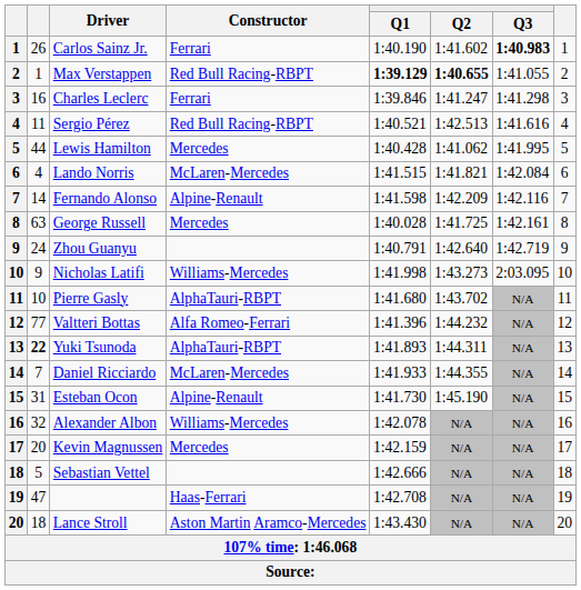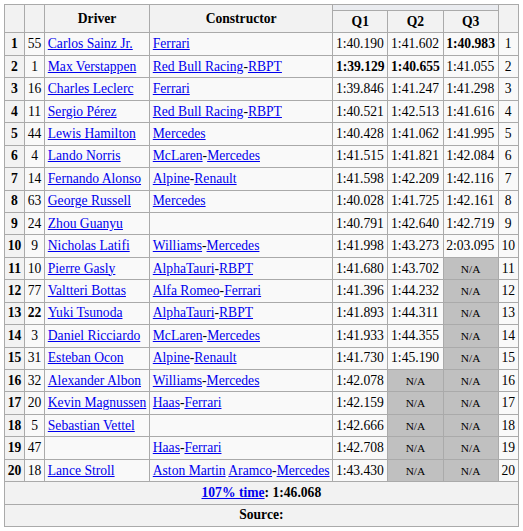 <table class="wikitable sortable" style="font-size: 85%;">
 <tr>
 <th rowspan="2"></th>
 <th rowspan="2"></th>
 <th rowspan="2">Driver</th>
 <th rowspan="2">Constructor</th>
 <th colspan="3" style="background:#eaecf0; text-align:center;"></th>
 <th rowspan="2"></th>
 </tr>
 <tr>
 <th scope="col">Q1</th>
 <th scope="col">Q2</th>
 <th scope="col">Q3</th>
 </tr>
 <tr>
 <th scope="row">1</th>
-<td align="center">26</td>
+<td align="center">55</td>
 <td data-sort-value="sai"> <a href='#'>Carlos Sainz Jr.</a></td>
 <td><a href='#'>Ferrari</a></td>
 <td>1:40.190</td>
 <td>1:41.602</td>
 <td><strong>1:40.983</strong></td>
 <td align="center">1</td>
 </tr>
 <tr>
 <th scope="row">2</th>
 <td align="center">1</td>
 <td data-sort-value="ver"> <a href='#'>Max Verstappen</a></td>
 <td><a href='#'>Red Bull Racing</a>-<a href='#'>RBPT</a></td>
 <td><strong>1:39.129</strong></td>
 <td><strong>1:40.655</strong></td>
 <td>1:41.055</td>
 <td align="center">2</td>
 </tr>
 <tr>
 <th scope="row">3</th>
 <td align="center">16</td>
 <td data-sort-value="lec"> <a href='#'>Charles Leclerc</a></td>
 <td><a href='#'>Ferrari</a></td>
 <td>1:39.846</td>
 <td>1:41.247</td>
 <td>1:41.298</td>
 <td align="center">3</td>
 </tr>
 <tr>
 <th scope="row">4</th>
 <td align="center">11</td>
 <td data-sort-value="per"> <a href='#'>Sergio Pérez</a></td>
 <td><a href='#'>Red Bull Racing</a>-<a href='#'>RBPT</a></td>
 <td>1:40.521</td>
 <td>1:42.513</td>
 <td>1:41.616</td>
 <td align="center">4</td>
 </tr>
 <tr>
 <th scope="row">5</th>
 <td align="center">44</td>
 <td data-sort-value="ham"> <a href='#'>Lewis Hamilton</a></td>
 <td><a href='#'>Mercedes</a></td>
 <td>1:40.428</td>
 <td>1:41.062</td>
 <td>1:41.995</td>
 <td align="center">5</td>
 </tr>
 <tr>
 <th scope="row">6</th>
 <td align="center">4</td>
 <td data-sort-value="nor"> <a href='#'>Lando Norris</a></td>
 <td><a href='#'>McLaren</a>-<a href='#'>Mercedes</a></td>
 <td>1:41.515</td>
 <td>1:41.821</td>
 <td>1:42.084</td>
 <td align="center">6</td>
 </tr>
 <tr>
 <th scope="row">7</th>
 <td align="center">14</td>
 <td data-sort-value="alo"> <a href='#'>Fernando Alonso</a></td>
 <td><a href='#'>Alpine</a>-<a href='#'>Renault</a></td>
 <td>1:41.598</td>
 <td>1:42.209</td>
 <td>1:42.116</td>
 <td align="center">7</td>
 </tr>
 <tr>
 <th scope="row">8</th>
 <td align="center">63</td>
 <td data-sort-value="rus"> <a href='#'>George Russell</a></td>
 <td><a href='#'>Mercedes</a></td>
 <td>1:40.028</td>
 <td>1:41.725</td>
 <td>1:42.161</td>
 <td align="center">8</td>
 </tr>
 <tr>
 <th scope="row">9</th>
 <td align="center">24</td>
 <td data-sort-value="zho"> <a href='#'>Zhou Guanyu</a></td>
 <td></td>
 <td>1:40.791</td>
 <td>1:42.640</td>
 <td>1:42.719</td>
 <td align="center">9</td>
 </tr>
 <tr>
 <th scope="row">10</th>
 <td align="center">9</td>
 <td data-sort-value="lat"> <a href='#'>Nicholas Latifi</a></td>
 <td><a href='#'>Williams</a>-<a href='#'>Mercedes</a></td>
 <td>1:41.998</td>
 <td>1:43.273</td>
 <td>2:03.095</td>
 <td align="center">10</td>
 </tr>
 <tr>
 <th scope="row">11</th>
 <td align="center">10</td>
 <td data-sort-value="gas"> <a href='#'>Pierre Gasly</a></td>
 <td><a href='#'>AlphaTauri</a>-<a href='#'>RBPT</a></td>
 <td>1:41.680</td>
 <td>1:43.702</td>
 <td data-sort-value="11" align="center" style="background: silver"><small>N/A</small></td>
 <td align="center">11</td>
 </tr>
 <tr>
 <th scope="row">12</th>
 <td align="center">77</td>
 <td data-sort-value="bot"> <a href='#'>Valtteri Bottas</a></td>
 <td><a href='#'>Alfa Romeo</a>-<a href='#'>Ferrari</a></td>
 <td>1:41.396</td>
 <td>1:44.232</td>
 <td data-sort-value="12" align="center" style="background: silver"><small>N/A</small></td>
 <td align="center">12</td>
 </tr>
 <tr>
 <th scope="row">13</th>
 <td align="center"><strong>22</strong></td>
 <td data-sort-value="tsu"> <a href='#'>Yuki Tsunoda</a></td>
 <td><a href='#'>AlphaTauri</a>-<a href='#'>RBPT</a></td>
 <td>1:41.893</td>
 <td>1:44.311</td>
 <td data-sort-value="13" align="center" style="background: silver"><small>N/A</small></td>
 <td align="center">13</td>
 </tr>
 <tr>
 <th scope="row">14</th>
-<td align="center">7</td>
+<td align="center">3</td>
 <td data-sort-value="ric"> <a href='#'>Daniel Ricciardo</a></td>
 <td><a href='#'>McLaren</a>-<a href='#'>Mercedes</a></td>
 <td>1:41.933</td>
 <td>1:44.355</td>
 <td data-sort-value="14" align="center" style="background: silver"><small>N/A</small></td>
 <td align="center">14</td>
 </tr>
 <tr>
 <th scope="row">15</th>
 <td align="center">31</td>
 <td data-sort-value="oco"> <a href='#'>Esteban Ocon</a></td>
 <td><a href='#'>Alpine</a>-<a href='#'>Renault</a></td>
 <td>1:41.730</td>
 <td>1:45.190</td>
 <td data-sort-value="15" align="center" style="background: silver"><small>N/A</small></td>
 <td align="center">15</td>
 </tr>
 <tr>
 <th scope="row">16</th>
 <td align="center">32</td>
 <td data-sort-value="alb"> <a href='#'>Alexander Albon</a></td>
 <td><a href='#'>Williams</a>-<a href='#'>Mercedes</a></td>
 <td>1:42.078</td>
 <td data-sort-value="16" align="center" style="background: silver"><small>N/A</small></td>
 <td data-sort-value="16" align="center" style="background: silver"><small>N/A</small></td>
 <td align="center">16</td>
 </tr>
 <tr>
 <th scope="row">17</th>
 <td align="center">20</td>
 <td data-sort-value="mag"> <a href='#'>Kevin Magnussen</a></td>
-<td><a href='#'>Mercedes</a></td>
+<td><a href='#'>Haas</a>-<a href='#'>Ferrari</a></td>
 <td>1:42.159</td>
 <td data-sort-value="17" align="center" style="background: silver"><small>N/A</small></td>
 <td data-sort-value="17" align="center" style="background: silver"><small>N/A</small></td>
 <td align="center">17</td>
 </tr>
 <tr>
 <th scope="row">18</th>
 <td align="center">5</td>
 <td data-sort-value="vet"> <a href='#'>Sebastian Vettel</a></td>
 <td></td>
 <td>1:42.666</td>
 <td data-sort-value="18" align="center" style="background: silver"><small>N/A</small></td>
 <td data-sort-value="18" align="center" style="background: silver"><small>N/A</small></td>
 <td align="center">18</td>
 </tr>
 <tr>
 <th scope="row">19</th>
 <td align="center">47</td>
 <td data-sort-value="sch"></td>
 <td><a href='#'>Haas</a>-<a href='#'>Ferrari</a></td>
 <td>1:42.708</td>
 <td data-sort-value="19" align="center" style="background: silver"><small>N/A</small></td>
 <td data-sort-value="19" align="center" style="background: silver"><small>N/A</small></td>
 <td align="center">19</td>
 </tr>
 <tr>
 <th scope="row">20</th>
 <td align="center">18</td>
 <td data-sort-value="str"> <a href='#'>Lance Stroll</a></td>
 <td><a href='#'>Aston Martin</a> <a href='#'>Aramco</a>-<a href='#'>Mercedes</a></td>
 <td>1:43.430</td>
 <td data-sort-value="20" align="center" style="background: silver"><small>N/A</small></td>
 <td data-sort-value="20" align="center" style="background: silver"><small>N/A</small></td>
 <td align="center">20</td>
 </tr>
 <tr>
 <th colspan="8"><a href='#'>107% time</a>: 1:46.068</th>
 </tr>
 <tr>
 <th colspan="8">Source:</th>
 </tr>
 </table>
